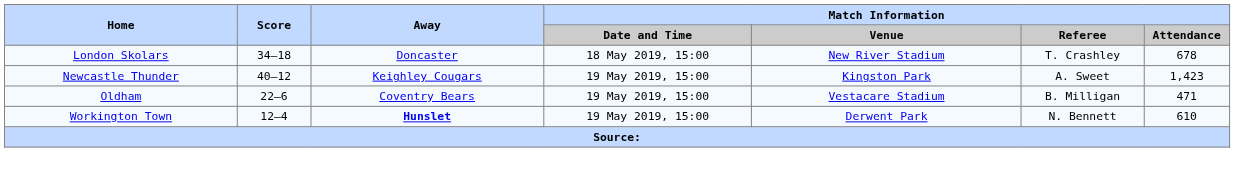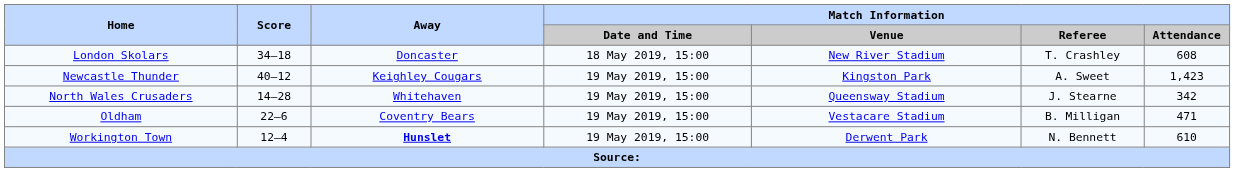 <table border=1 style="border-collapse:collapse; font-size:90%; text-align:center;" cellpadding=3 cellspacing=0 width=100%>
 <tr bgcolor=#C1D8FF>
 <th rowspan=2 width=19%>Home</th>
 <th rowspan=2 width=6%>Score</th>
 <th rowspan=2 width=19%>Away</th>
 <th colspan=4>Match Information</th>
 </tr>
 <tr bgcolor=#CCCCCC>
 <th width=17%>Date and Time</th>
 <th width=22%>Venue</th>
 <th width=10%>Referee</th>
 <th width=7%>Attendance</th>
 </tr>
 <tr bgcolor=#F5FAFF>
 <td> <a href='#'>London Skolars</a></td>
 <td>34–18</td>
 <td> <a href='#'>Doncaster</a></td>
 <td>18 May 2019, 15:00</td>
 <td><a href='#'>New River Stadium</a></td>
 <td>T. Crashley</td>
-<td>678</td>
+<td>608</td>
 </tr>
 <tr bgcolor=#F5FAFF>
 <td> <a href='#'>Newcastle Thunder</a></td>
 <td>40–12</td>
 <td> <a href='#'>Keighley Cougars</a></td>
 <td>19 May 2019, 15:00</td>
 <td><a href='#'>Kingston Park</a></td>
 <td>A. Sweet</td>
 <td>1,423</td>
+</tr>
+<tr bgcolor=#F5FAFF>
+<td> <a href='#'>North Wales Crusaders</a></td>
+<td>14–28</td>
+<td> <a href='#'>Whitehaven</a></td>
+<td>19 May 2019, 15:00</td>
+<td><a href='#'>Queensway Stadium</a></td>
+<td>J. Stearne</td>
+<td>342</td>
 </tr>
 <tr bgcolor=#F5FAFF>
 <td> <a href='#'>Oldham</a></td>
 <td>22–6</td>
 <td> <a href='#'>Coventry Bears</a></td>
 <td>19 May 2019, 15:00</td>
 <td><a href='#'>Vestacare Stadium</a></td>
 <td>B. Milligan</td>
 <td>471</td>
 </tr>
 <tr bgcolor=#F5FAFF>
 <td> <a href='#'>Workington Town</a></td>
 <td>12–4</td>
 <td><strong> <a href='#'>Hunslet</a></strong></td>
 <td>19 May 2019, 15:00</td>
 <td><a href='#'>Derwent Park</a></td>
 <td>N. Bennett</td>
 <td>610</td>
 </tr>
 <tr style="background:#c1d8ff;">
 <th colspan=7>Source:</th>
 </tr>
 </table>
